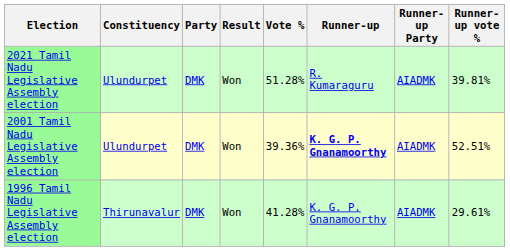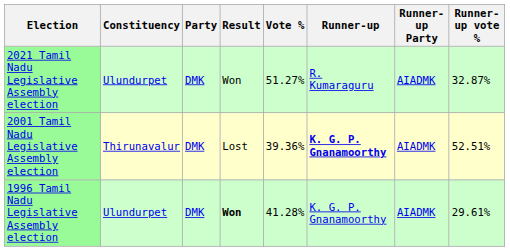 <table class="wikitable">
 <tr>
 <th>Election</th>
 <th>Constituency</th>
 <th>Party</th>
 <th>Result</th>
 <th>Vote %</th>
 <th>Runner-up</th>
 <th>Runner-up Party</th>
 <th>Runner-up vote %</th>
 </tr>
 <tr style="background:#cfc;">
 <td bgcolor=#98FB98><a href='#'>2021 Tamil Nadu Legislative Assembly election</a></td>
 <td><a href='#'>Ulundurpet</a></td>
 <td><a href='#'>DMK</a></td>
 <td>Won</td>
-<td>51.28%</td>
+<td>51.27%</td>
 <td><a href='#'>R. Kumaraguru</a></td>
 <td><a href='#'>AIADMK</a></td>
-<td>39.81%</td>
+<td>32.87%</td>
 </tr>
 <tr style="background:#ffc;">
 <td bgcolor=#98FB98><a href='#'>2001 Tamil Nadu Legislative Assembly election</a></td>
-<td><a href='#'>Ulundurpet</a></td>
+<td><a href='#'>Thirunavalur</a></td>
 <td><a href='#'>DMK</a></td>
-<td>Won</td>
+<td>Lost</td>
 <td>39.36%</td>
 <td><strong><a href='#'>K. G. P. Gnanamoorthy</a></strong></td>
 <td><a href='#'>AIADMK</a></td>
 <td>52.51%</td>
 </tr>
 <tr style="background:#cfc;">
 <td bgcolor=#98FB98><a href='#'>1996 Tamil Nadu Legislative Assembly election</a></td>
-<td><a href='#'>Thirunavalur</a></td>
+<td><a href='#'>Ulundurpet</a></td>
 <td><a href='#'>DMK</a></td>
-<td>Won</td>
+<td><strong>Won</strong></td>
 <td>41.28%</td>
 <td><a href='#'>K. G. P. Gnanamoorthy</a></td>
 <td><a href='#'>AIADMK</a></td>
 <td>29.61%</td>
 </tr>
 </table>
